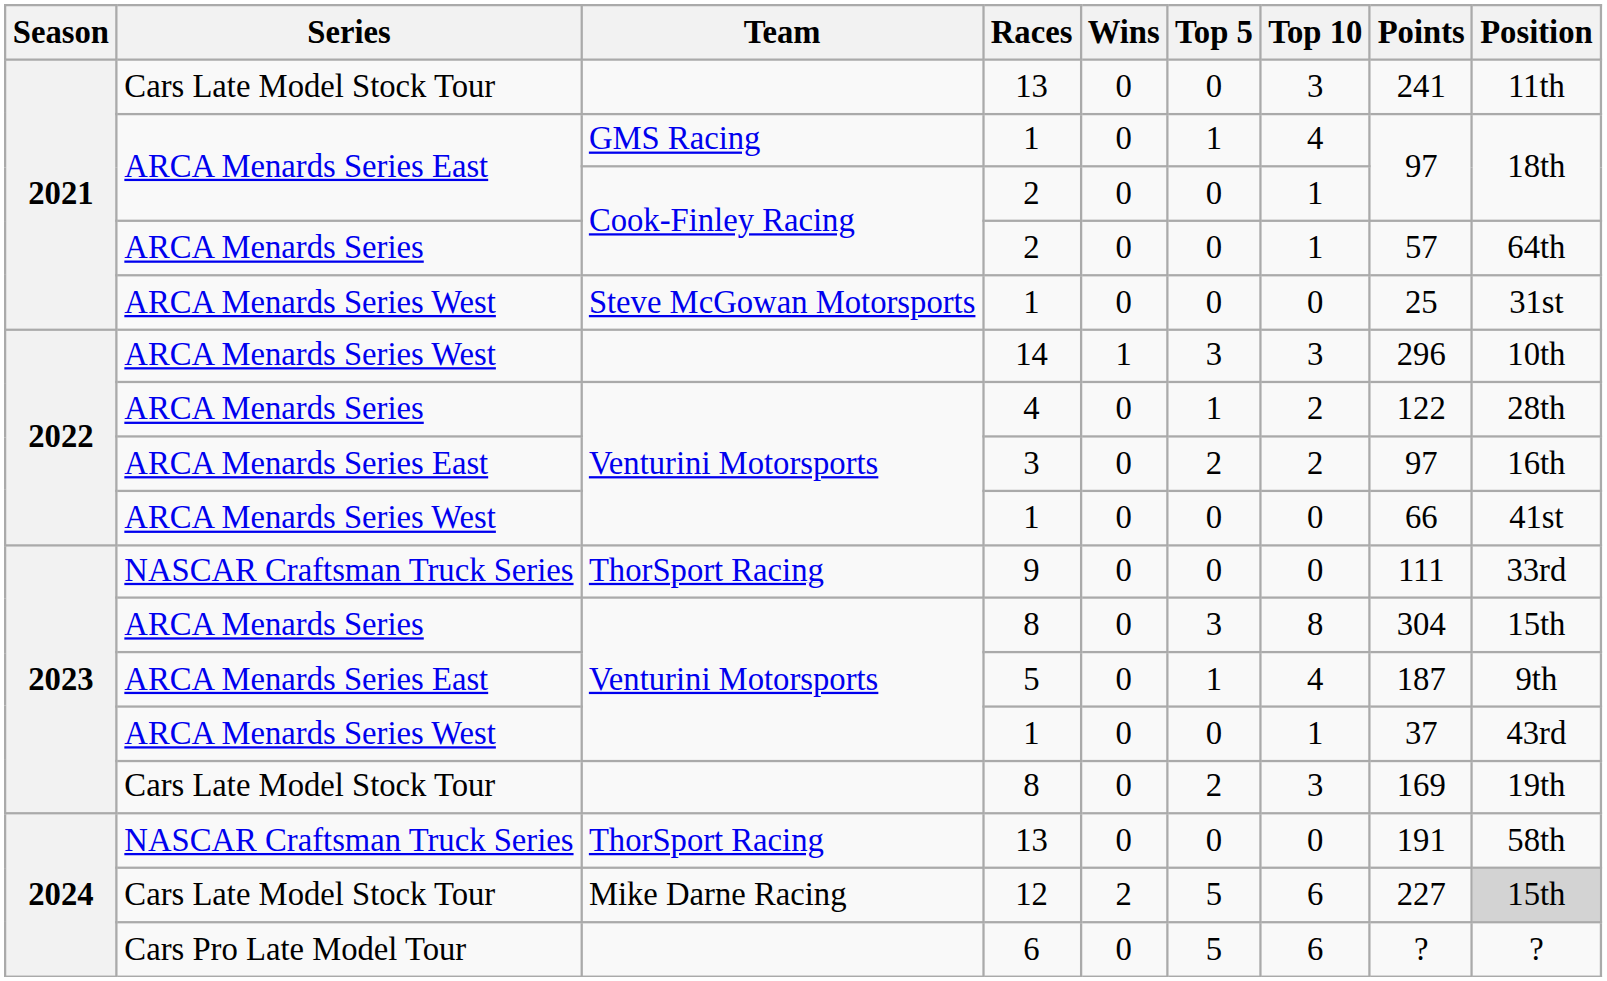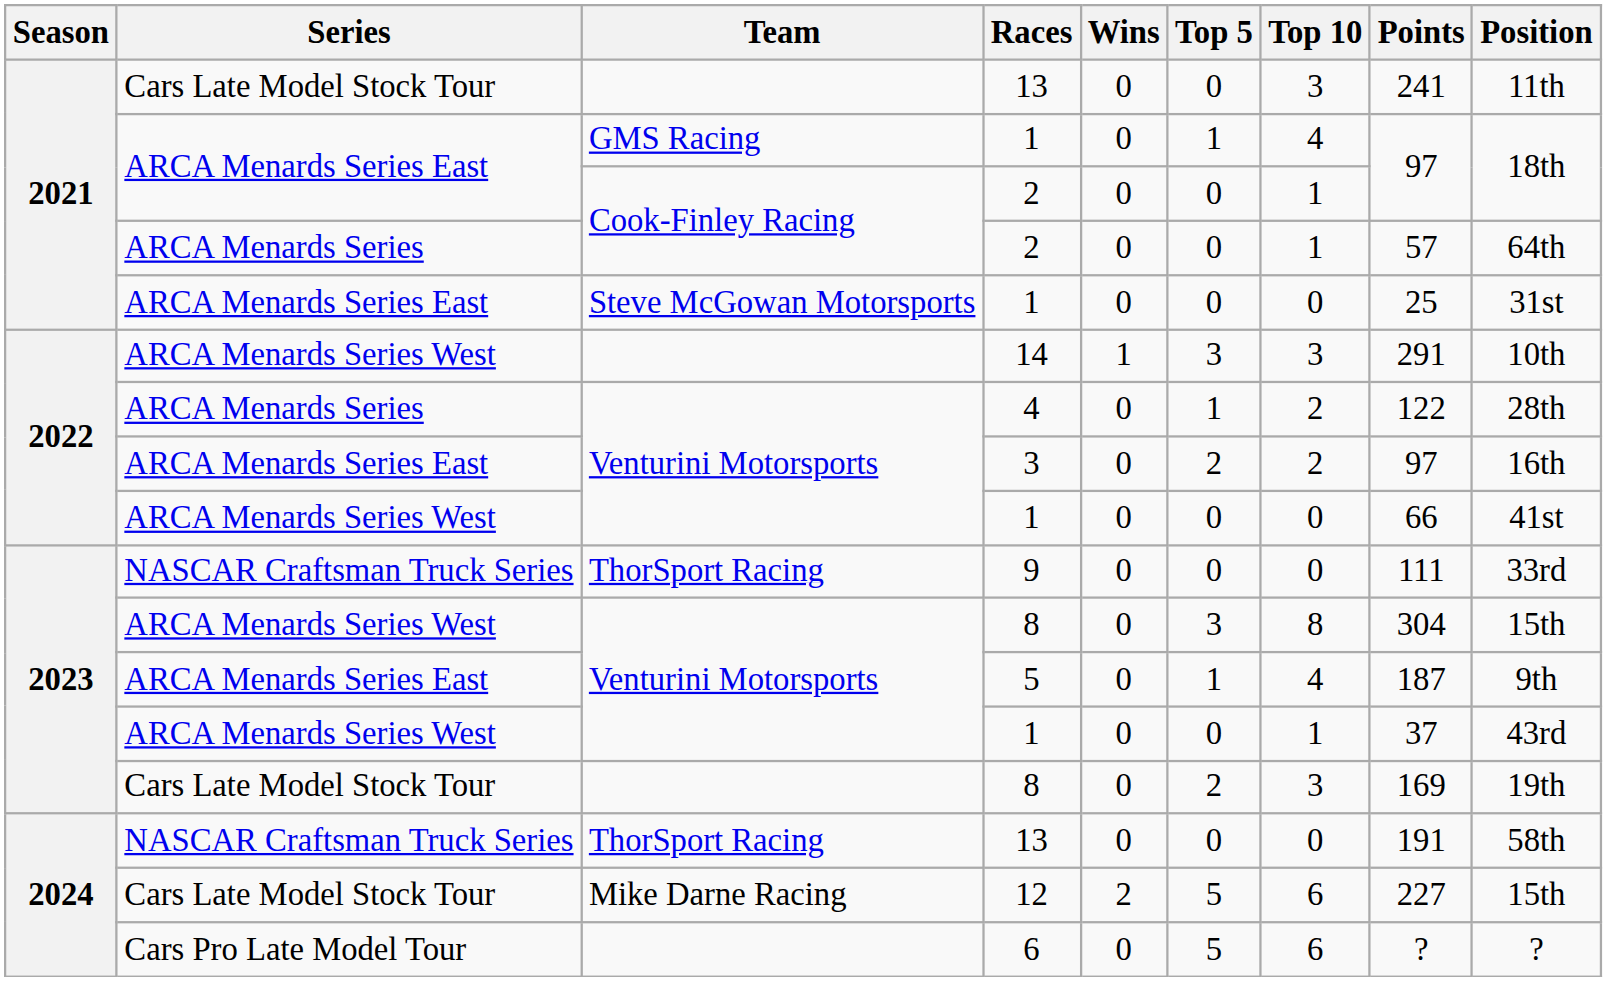 <table class="wikitable" style="font-size: 90%; text-align:center">
 <tr>
 <th>Season</th>
 <th>Series</th>
 <th>Team</th>
 <th>Races</th>
 <th>Wins</th>
 <th>Top 5</th>
 <th>Top 10</th>
 <th>Points</th>
 <th>Position</th>
 </tr>
 <tr>
 <th rowspan="5">2021</th>
 <td align=left>Cars Late Model Stock Tour</td>
 <td align="left"></td>
 <td>13</td>
 <td>0</td>
 <td>0</td>
 <td>3</td>
 <td>241</td>
 <td>11th</td>
 </tr>
 <tr>
 <td rowspan="2" align="left"><a href='#'>ARCA Menards Series East</a></td>
 <td align="left"><a href='#'>GMS Racing</a></td>
 <td>1</td>
 <td>0</td>
 <td>1</td>
 <td>4</td>
 <td rowspan="2">97</td>
 <td rowspan="2">18th</td>
 </tr>
 <tr>
 <td rowspan="2" align="left"><a href='#'>Cook-Finley Racing</a></td>
 <td>2</td>
 <td>0</td>
 <td>0</td>
 <td>1</td>
 </tr>
 <tr>
 <td align="left"><a href='#'>ARCA Menards Series</a></td>
 <td>2</td>
 <td>0</td>
 <td>0</td>
 <td>1</td>
 <td>57</td>
 <td>64th</td>
 </tr>
 <tr>
-<td align="left"><a href='#'>ARCA Menards Series West</a></td>
+<td align="left"><a href='#'>ARCA Menards Series East</a></td>
 <td align="left"><a href='#'>Steve McGowan Motorsports</a></td>
 <td>1</td>
 <td>0</td>
 <td>0</td>
 <td>0</td>
 <td>25</td>
 <td>31st</td>
 </tr>
 <tr>
 <th rowspan="4">2022</th>
 <td align="left"><a href='#'>ARCA Menards Series West</a></td>
 <td align="left"></td>
 <td>14</td>
 <td>1</td>
 <td>3</td>
 <td>3</td>
-<td>296</td>
+<td>291</td>
 <td>10th</td>
 </tr>
 <tr>
 <td align="left"><a href='#'>ARCA Menards Series</a></td>
 <td rowspan="3"  align="left"><a href='#'>Venturini Motorsports</a></td>
 <td>4</td>
 <td>0</td>
 <td>1</td>
 <td>2</td>
 <td>122</td>
 <td>28th</td>
 </tr>
 <tr>
 <td align="left"><a href='#'>ARCA Menards Series East</a></td>
 <td>3</td>
 <td>0</td>
 <td>2</td>
 <td>2</td>
 <td>97</td>
 <td>16th</td>
 </tr>
 <tr>
 <td align="left"><a href='#'>ARCA Menards Series West</a></td>
 <td>1</td>
 <td>0</td>
 <td>0</td>
 <td>0</td>
 <td>66</td>
 <td>41st</td>
 </tr>
 <tr>
 <th rowspan="5">2023</th>
 <td align="left"><a href='#'>NASCAR Craftsman Truck Series</a></td>
 <td align="left"><a href='#'>ThorSport Racing</a></td>
 <td>9</td>
 <td>0</td>
 <td>0</td>
 <td>0</td>
 <td>111</td>
 <td>33rd</td>
 </tr>
 <tr>
-<td align="left"><a href='#'>ARCA Menards Series</a></td>
+<td align="left"><a href='#'>ARCA Menards Series West</a></td>
 <td rowspan="3"  align="left"><a href='#'>Venturini Motorsports</a></td>
 <td>8</td>
 <td>0</td>
 <td>3</td>
 <td>8</td>
 <td>304</td>
 <td>15th</td>
 </tr>
 <tr>
 <td align="left"><a href='#'>ARCA Menards Series East</a></td>
 <td>5</td>
 <td>0</td>
 <td>1</td>
 <td>4</td>
 <td>187</td>
 <td>9th</td>
 </tr>
 <tr>
 <td align="left"><a href='#'>ARCA Menards Series West</a></td>
 <td>1</td>
 <td>0</td>
 <td>0</td>
 <td>1</td>
 <td>37</td>
 <td>43rd</td>
 </tr>
 <tr>
 <td align="left">Cars Late Model Stock Tour</td>
 <td align="left"></td>
 <td>8</td>
 <td>0</td>
 <td>2</td>
 <td>3</td>
 <td>169</td>
 <td>19th</td>
 </tr>
 <tr>
 <th rowspan="3">2024</th>
 <td align="left"><a href='#'>NASCAR Craftsman Truck Series</a></td>
 <td align="left"><a href='#'>ThorSport Racing</a></td>
 <td>13</td>
 <td>0</td>
 <td>0</td>
 <td>0</td>
 <td>191</td>
 <td>58th</td>
 </tr>
 <tr>
 <td align="left">Cars Late Model Stock Tour</td>
 <td align="left">Mike Darne Racing</td>
 <td>12</td>
 <td>2</td>
 <td>5</td>
 <td>6</td>
 <td>227</td>
-<td style="background: lightgrey;">15th</td>
+<td>15th</td>
 </tr>
 <tr>
 <td align="left">Cars Pro Late Model Tour</td>
 <td align="left"></td>
 <td>6</td>
 <td>0</td>
 <td>5</td>
 <td>6</td>
 <td>?</td>
 <td>?</td>
 </tr>
 </table>
